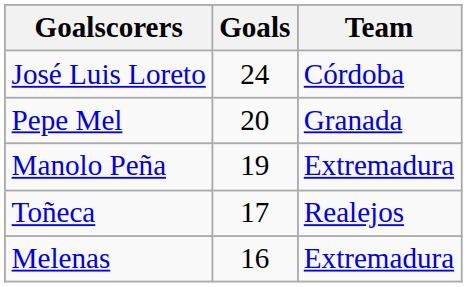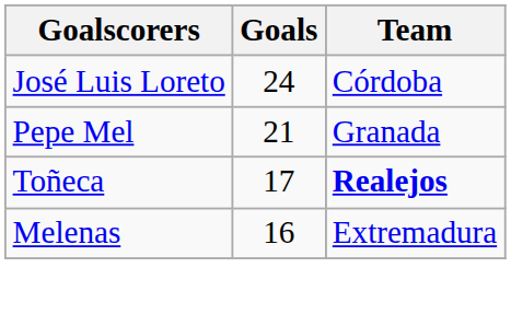 <table class="wikitable sortable">
 <tr>
 <th>Goalscorers</th>
 <th>Goals</th>
 <th>Team</th>
 </tr>
 <tr>
 <td> <a href='#'>José Luis Loreto</a></td>
 <td align=center>24</td>
 <td><a href='#'>Córdoba</a></td>
 </tr>
 <tr>
 <td> <a href='#'>Pepe Mel</a></td>
-<td align=center>20</td>
+<td align=center>21</td>
 <td><a href='#'>Granada</a></td>
-</tr>
-<tr>
-<td> <a href='#'>Manolo Peña</a></td>
-<td align=center>19</td>
-<td><a href='#'>Extremadura</a></td>
 </tr>
 <tr>
 <td> <a href='#'>Toñeca</a></td>
 <td align=center>17</td>
-<td><a href='#'>Realejos</a></td>
+<td><strong><a href='#'>Realejos</a></strong></td>
 </tr>
 <tr>
 <td> <a href='#'>Melenas</a></td>
 <td align=center>16</td>
 <td><a href='#'>Extremadura</a></td>
 </tr>
 </table>
